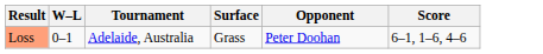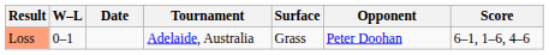 <table class=wikitable>
 <tr>
 <th style="width:40px">Result</th>
 <th class="unsortable">W–L</th>
+<th style="width:60px">Date</th>
 <th style="width:140px">Tournament</th>
 <th style="width:50px">Surface</th>
 <th style="width:140px">Opponent</th>
 <th style="width:100px">Score</th>
 </tr>
 <tr>
 <td style="background:#ffa07a;">Loss</td>
 <td>0–1</td>
+<td><a href='#'></a></td>
 <td><a href='#'>Adelaide</a>, Australia</td>
 <td>Grass</td>
 <td> <a href='#'>Peter Doohan</a></td>
 <td>6–1, 1–6, 4–6</td>
 </tr>
 </table>
